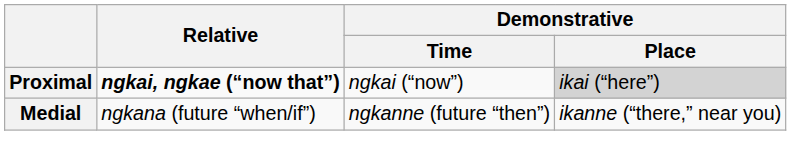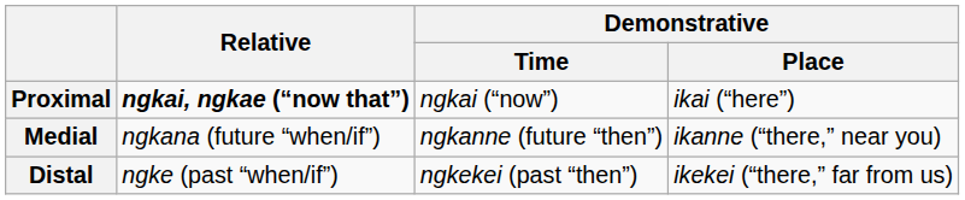 <table class="wikitable">
 <tr>
 <th rowspan="2"></th>
 <th rowspan="2">Relative</th>
 <th colspan="2">Demonstrative</th>
 </tr>
 <tr>
 <th>Time</th>
 <th>Place</th>
 </tr>
 <tr>
 <th>Proximal</th>
 <td><strong><em>ngkai, ngkae</em> (“now that”)</strong></td>
 <td><em>ngkai</em> (“now”)</td>
-<td style="background: lightgrey;"><em>ikai</em> (“here”)</td>
+<td><em>ikai</em> (“here”)</td>
 </tr>
 <tr>
 <th>Medial</th>
 <td><em>ngkana</em> (future “when/if”)</td>
 <td><em>ngkanne</em> (future “then”)</td>
 <td><em>ikanne</em> (“there,” near you)</td>
 </tr>
+<tr>
+<th>Distal</th>
+<td><em>ngke</em> (past “when/if”)</td>
+<td><em>ngkekei</em> (past “then”)</td>
+<td><em>ikekei</em> (“there,” far from us)</td>
+</tr>
 </table>
